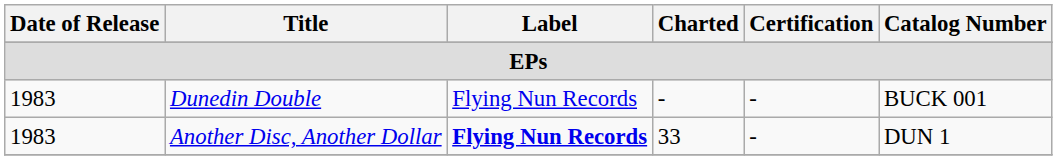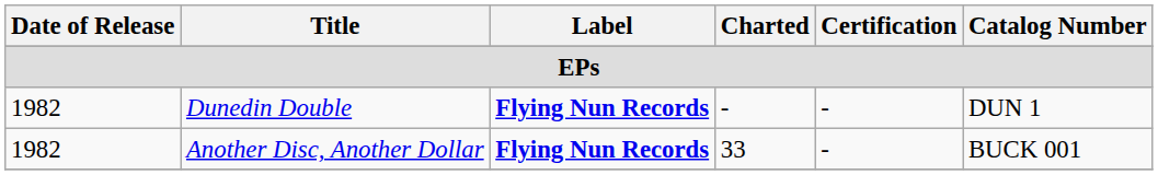 <table class="wikitable" style="font-size: 95%;">
 <tr>
 <th>Date of Release</th>
 <th>Title</th>
 <th>Label</th>
 <th>Charted</th>
 <th>Certification</th>
 <th>Catalog Number</th>
 </tr>
 <tr>
 </tr>
 <tr bgcolor="#DDDDDD">
 <td colspan=7 align=center><strong>EPs</strong></td>
 </tr>
 <tr>
-<td>1983</td>
+<td>1982</td>
 <td><em><a href='#'>Dunedin Double</a></em></td>
-<td><a href='#'>Flying Nun Records</a></td>
+<td><strong><a href='#'>Flying Nun Records</a></strong></td>
 <td>-</td>
+<td>-</td>
+<td>DUN 1</td>
+</tr>
+<tr>
+<td>1982</td>
+<td><em><a href='#'>Another Disc, Another Dollar</a></em></td>
+<td><strong><a href='#'>Flying Nun Records</a></strong></td>
+<td>33</td>
 <td>-</td>
 <td>BUCK 001</td>
 </tr>
 <tr>
-<td>1983</td>
-<td><em><a href='#'>Another Disc, Another Dollar</a></em></td>
-<td><strong><a href='#'>Flying Nun Records</a></strong></td>
-<td>33</td>
-<td>-</td>
-<td>DUN 1</td>
-</tr>
-<tr>
 </tr>
 </table>
